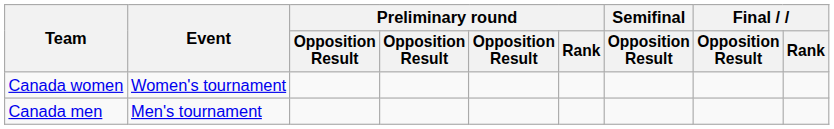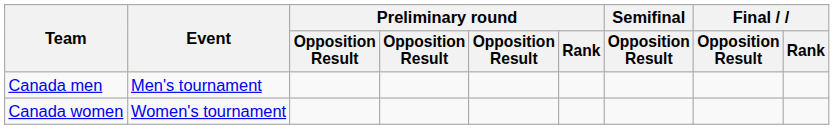 <table class=wikitable style=font-size:90%>
 <tr>
 <th rowspan=2>Team</th>
 <th rowspan=2>Event</th>
 <th colspan=4>Preliminary round</th>
 <th>Semifinal</th>
 <th colspan=2>Final /  / </th>
 </tr>
 <tr style=font-size:95%>
 <th>Opposition<br>Result</th>
 <th>Opposition<br>Result</th>
 <th>Opposition<br>Result</th>
 <th>Rank</th>
 <th>Opposition<br>Result</th>
 <th>Opposition<br>Result</th>
 <th>Rank</th>
 </tr>
 <tr align=center>
+<td align=left><a href='#'>Canada men</a></td>
+<td align=left><a href='#'>Men's tournament</a></td>
+<td></td>
+<td></td>
+<td></td>
+<td></td>
+<td></td>
+<td></td>
+<td></td>
+</tr>
+<tr align=center>
 <td align=left><a href='#'>Canada women</a></td>
 <td align=left><a href='#'>Women's tournament</a></td>
 <td></td>
 <td></td>
 <td></td>
 <td></td>
 <td></td>
 <td></td>
 <td></td>
 </tr>
-<tr align=center>
-<td align=left><a href='#'>Canada men</a></td>
-<td align=left><a href='#'>Men's tournament</a></td>
-<td></td>
-<td></td>
-<td></td>
-<td></td>
-<td></td>
-<td></td>
-<td></td>
-</tr>
 </table>
